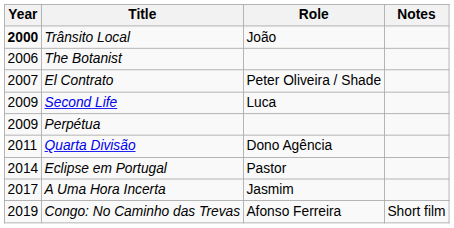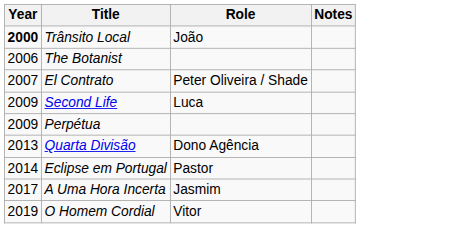 <table class="wikitable">
 <tr>
 <th>Year</th>
 <th>Title</th>
 <th>Role</th>
 <th>Notes</th>
 </tr>
 <tr>
 <td><strong>2000</strong></td>
 <td><em>Trânsito Local</em></td>
 <td>João</td>
 <td></td>
 </tr>
 <tr>
 <td>2006</td>
 <td><em>The Botanist</em></td>
 <td></td>
 <td></td>
 </tr>
 <tr>
 <td>2007</td>
 <td><em>El Contrato</em></td>
 <td>Peter Oliveira / Shade</td>
 <td></td>
 </tr>
 <tr>
 <td>2009</td>
 <td><em><a href='#'>Second Life</a></em></td>
 <td>Luca</td>
 <td></td>
 </tr>
 <tr>
 <td>2009</td>
 <td><em>Perpétua</em></td>
 <td></td>
 <td></td>
 </tr>
 <tr>
-<td>2011</td>
+<td>2013</td>
 <td><em><a href='#'>Quarta Divisão</a></em></td>
 <td>Dono Agência</td>
 <td></td>
 </tr>
 <tr>
 <td>2014</td>
 <td><em>Eclipse em Portugal</em></td>
 <td>Pastor</td>
 <td></td>
 </tr>
 <tr>
 <td>2017</td>
 <td><em>A Uma Hora Incerta</em></td>
 <td>Jasmim</td>
 <td></td>
 </tr>
 <tr>
 <td>2019</td>
-<td><em>Congo: No Caminho das Trevas</em></td>
-<td>Afonso Ferreira</td>
-<td>Short film</td>
+<td><em>O Homem Cordial</em></td>
+<td>Vitor</td>
+<td></td>
 </tr>
 </table>
